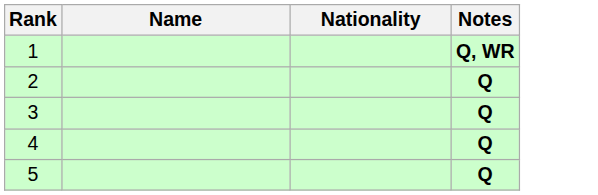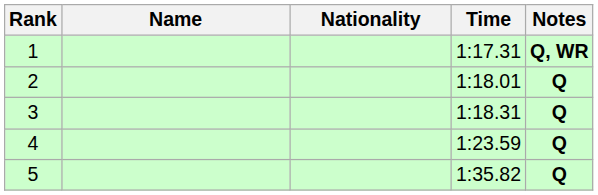 <table class="wikitable sortable" style="text-align:center">
 <tr>
 <th>Rank</th>
 <th style="width:180px">Name</th>
 <th style="width:125px">Nationality</th>
+<th>Time</th>
 <th>Notes</th>
 </tr>
 <tr style="background:#cfc;">
 <td>1</td>
 <td style="text-align:left;"></td>
 <td style="text-align:left;"></td>
+<td>1:17.31</td>
 <td><strong>Q, WR</strong></td>
 </tr>
 <tr style="background:#cfc;">
 <td>2</td>
 <td style="text-align:left;"></td>
 <td style="text-align:left;"></td>
+<td>1:18.01</td>
 <td><strong>Q</strong></td>
 </tr>
 <tr style="background:#cfc;">
 <td>3</td>
 <td style="text-align:left;"></td>
 <td style="text-align:left;"></td>
+<td>1:18.31</td>
 <td><strong>Q</strong></td>
 </tr>
 <tr style="background:#cfc;">
 <td>4</td>
 <td style="text-align:left;"></td>
 <td style="text-align:left;"></td>
+<td>1:23.59</td>
 <td><strong>Q</strong></td>
 </tr>
 <tr style="background:#cfc;">
 <td>5</td>
 <td style="text-align:left;"></td>
 <td style="text-align:left;"></td>
+<td>1:35.82</td>
 <td><strong>Q</strong></td>
 </tr>
 </table>
